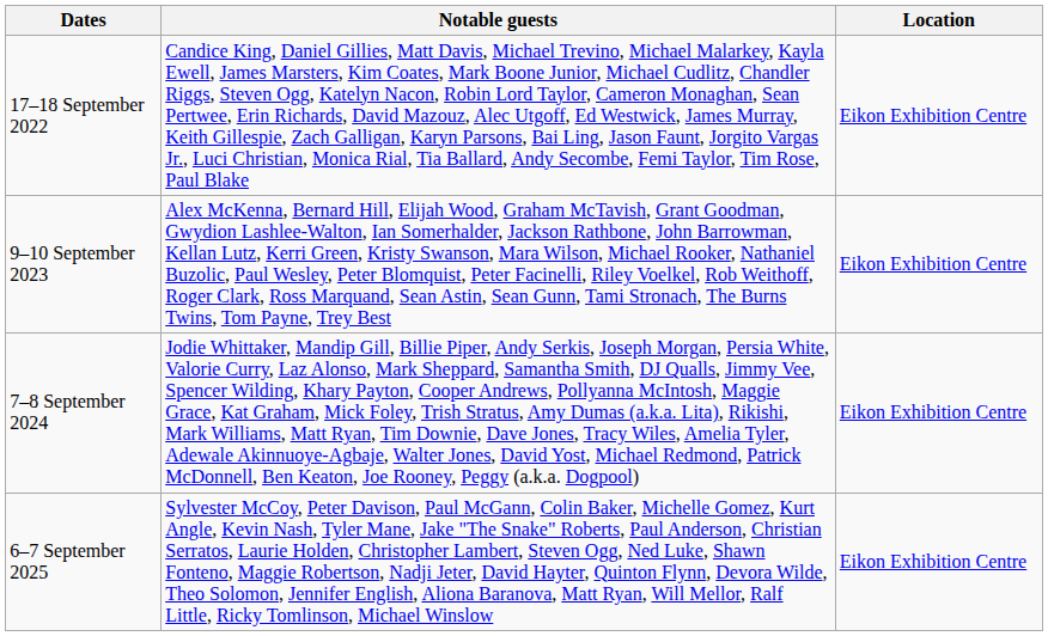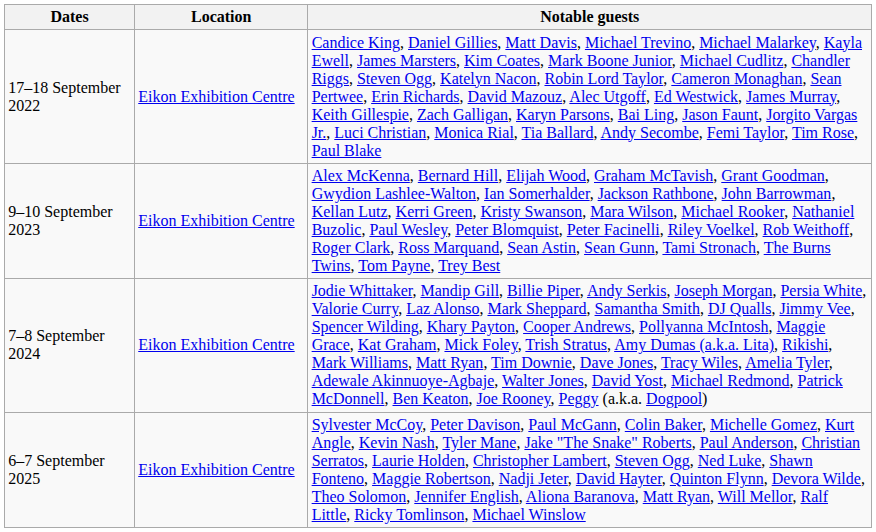 <table class="wikitable">
 <tr>
 <th style="width:15%;">Dates</th>
+<th style="width:20%;">Location</th>
 <th style="width:65%;">Notable guests</th>
-<th style="width:20%;">Location</th>
 </tr>
 <tr>
 <td>17–18 September 2022</td>
+<td><a href='#'>Eikon Exhibition Centre</a></td>
 <td><a href='#'>Candice King</a>, <a href='#'>Daniel Gillies</a>, <a href='#'>Matt Davis</a>, <a href='#'>Michael Trevino</a>, <a href='#'>Michael Malarkey</a>, <a href='#'>Kayla Ewell</a>, <a href='#'>James Marsters</a>, <a href='#'>Kim Coates</a>, <a href='#'>Mark Boone Junior</a>, <a href='#'>Michael Cudlitz</a>, <a href='#'>Chandler Riggs</a>, <a href='#'>Steven Ogg</a>, <a href='#'>Katelyn Nacon</a>, <a href='#'>Robin Lord Taylor</a>, <a href='#'>Cameron Monaghan</a>, <a href='#'>Sean Pertwee</a>, <a href='#'>Erin Richards</a>, <a href='#'>David Mazouz</a>, <a href='#'>Alec Utgoff</a>, <a href='#'>Ed Westwick</a>, <a href='#'>James Murray</a>, <a href='#'>Keith Gillespie</a>, <a href='#'>Zach Galligan</a>, <a href='#'>Karyn Parsons</a>, <a href='#'>Bai Ling</a>, <a href='#'>Jason Faunt</a>, <a href='#'>Jorgito Vargas Jr.</a>, <a href='#'>Luci Christian</a>, <a href='#'>Monica Rial</a>, <a href='#'>Tia Ballard</a>, <a href='#'>Andy Secombe</a>, <a href='#'>Femi Taylor</a>, <a href='#'>Tim Rose</a>, <a href='#'>Paul Blake</a></td>
-<td><a href='#'>Eikon Exhibition Centre</a></td>
 </tr>
 <tr>
 <td>9–10 September 2023</td>
+<td><a href='#'>Eikon Exhibition Centre</a></td>
 <td><a href='#'>Alex McKenna</a>, <a href='#'>Bernard Hill</a>, <a href='#'>Elijah Wood</a>, <a href='#'>Graham McTavish</a>, <a href='#'>Grant Goodman</a>, <a href='#'>Gwydion Lashlee-Walton</a>, <a href='#'>Ian Somerhalder</a>, <a href='#'>Jackson Rathbone</a>, <a href='#'>John Barrowman</a>, <a href='#'>Kellan Lutz</a>, <a href='#'>Kerri Green</a>, <a href='#'>Kristy Swanson</a>, <a href='#'>Mara Wilson</a>, <a href='#'>Michael Rooker</a>, <a href='#'>Nathaniel Buzolic</a>, <a href='#'>Paul Wesley</a>, <a href='#'>Peter Blomquist</a>, <a href='#'>Peter Facinelli</a>, <a href='#'>Riley Voelkel</a>, <a href='#'>Rob Weithoff</a>, <a href='#'>Roger Clark</a>, <a href='#'>Ross Marquand</a>, <a href='#'>Sean Astin</a>, <a href='#'>Sean Gunn</a>, <a href='#'>Tami Stronach</a>, <a href='#'>The Burns Twins</a>, <a href='#'>Tom Payne</a>, <a href='#'>Trey Best</a></td>
-<td><a href='#'>Eikon Exhibition Centre</a></td>
 </tr>
 <tr>
 <td>7–8 September 2024</td>
+<td><a href='#'>Eikon Exhibition Centre</a></td>
 <td><a href='#'>Jodie Whittaker</a>, <a href='#'>Mandip Gill</a>, <a href='#'>Billie Piper</a>, <a href='#'>Andy Serkis</a>, <a href='#'>Joseph Morgan</a>, <a href='#'>Persia White</a>, <a href='#'>Valorie Curry</a>, <a href='#'>Laz Alonso</a>, <a href='#'>Mark Sheppard</a>, <a href='#'>Samantha Smith</a>, <a href='#'>DJ Qualls</a>, <a href='#'>Jimmy Vee</a>, <a href='#'>Spencer Wilding</a>, <a href='#'>Khary Payton</a>, <a href='#'>Cooper Andrews</a>, <a href='#'>Pollyanna McIntosh</a>, <a href='#'>Maggie Grace</a>, <a href='#'>Kat Graham</a>, <a href='#'>Mick Foley</a>, <a href='#'>Trish Stratus</a>, <a href='#'>Amy Dumas (a.k.a. Lita)</a>, <a href='#'>Rikishi</a>, <a href='#'>Mark Williams</a>, <a href='#'>Matt Ryan</a>, <a href='#'>Tim Downie</a>, <a href='#'>Dave Jones</a>, <a href='#'>Tracy Wiles</a>, <a href='#'>Amelia Tyler</a>, <a href='#'>Adewale Akinnuoye-Agbaje</a>, <a href='#'>Walter Jones</a>, <a href='#'>David Yost</a>, <a href='#'>Michael Redmond</a>, <a href='#'>Patrick McDonnell</a>, <a href='#'>Ben Keaton</a>, <a href='#'>Joe Rooney</a>, <a href='#'>Peggy</a> (a.k.a. <a href='#'>Dogpool</a>)</td>
-<td><a href='#'>Eikon Exhibition Centre</a></td>
 </tr>
 <tr>
 <td>6–7 September 2025</td>
+<td><a href='#'>Eikon Exhibition Centre</a></td>
 <td><a href='#'>Sylvester McCoy</a>, <a href='#'>Peter Davison</a>, <a href='#'>Paul McGann</a>, <a href='#'>Colin Baker</a>, <a href='#'>Michelle Gomez</a>, <a href='#'>Kurt Angle</a>, <a href='#'>Kevin Nash</a>, <a href='#'>Tyler Mane</a>, <a href='#'>Jake "The Snake" Roberts</a>, <a href='#'>Paul Anderson</a>, <a href='#'>Christian Serratos</a>, <a href='#'>Laurie Holden</a>, <a href='#'>Christopher Lambert</a>, <a href='#'>Steven Ogg</a>, <a href='#'>Ned Luke</a>, <a href='#'>Shawn Fonteno</a>, <a href='#'>Maggie Robertson</a>, <a href='#'>Nadji Jeter</a>, <a href='#'>David Hayter</a>, <a href='#'>Quinton Flynn</a>, <a href='#'>Devora Wilde</a>, <a href='#'>Theo Solomon</a>, <a href='#'>Jennifer English</a>, <a href='#'>Aliona Baranova</a>, <a href='#'>Matt Ryan</a>, <a href='#'>Will Mellor</a>, <a href='#'>Ralf Little</a>, <a href='#'>Ricky Tomlinson</a>, <a href='#'>Michael Winslow</a></td>
-<td><a href='#'>Eikon Exhibition Centre</a></td>
 </tr>
 </table>
